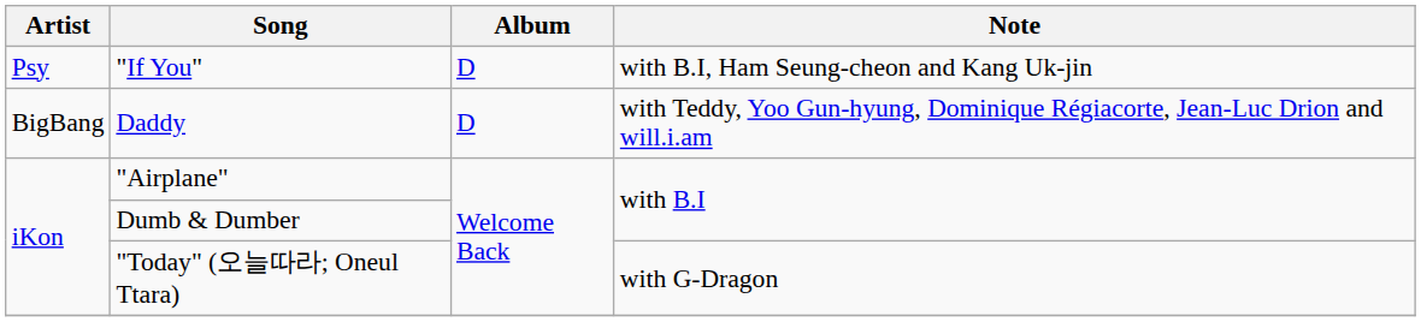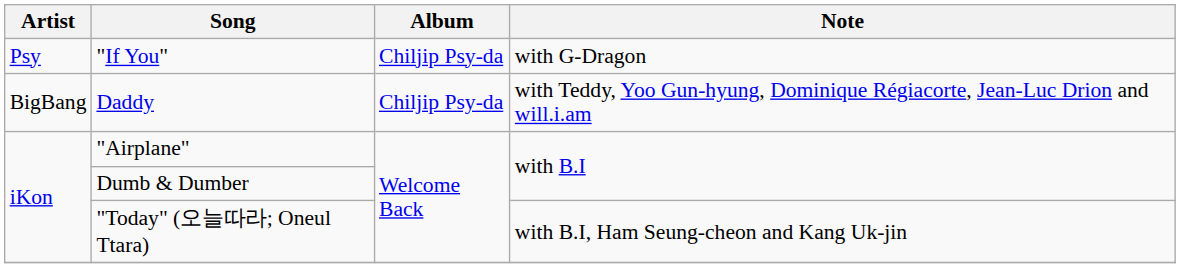 <table class="wikitable sortable">
 <tr>
 <th>Artist</th>
 <th>Song</th>
 <th>Album</th>
 <th>Note</th>
 </tr>
 <tr>
 <td><a href='#'>Psy</a></td>
 <td>"<a href='#'>If You</a>"</td>
-<td><a href='#'>D</a></td>
-<td>with B.I, Ham Seung-cheon and Kang Uk-jin</td>
+<td><a href='#'>Chiljip Psy-da</a></td>
+<td>with G-Dragon</td>
 </tr>
 <tr>
 <td>BigBang</td>
 <td><a href='#'>Daddy</a></td>
-<td><a href='#'>D</a></td>
+<td><a href='#'>Chiljip Psy-da</a></td>
 <td>with Teddy, <a href='#'>Yoo Gun-hyung</a>, <a href='#'>Dominique Régiacorte</a>, <a href='#'>Jean-Luc Drion</a> and <a href='#'>will.i.am</a></td>
 </tr>
 <tr>
 <td rowspan=3><a href='#'>iKon</a></td>
 <td>"Airplane"</td>
 <td rowspan=3><a href='#'>Welcome Back</a></td>
 <td rowspan=2>with <a href='#'>B.I</a></td>
 </tr>
 <tr>
 <td>Dumb & Dumber</td>
 </tr>
 <tr>
 <td>"Today" (오늘따라; Oneul Ttara)</td>
-<td>with G-Dragon</td>
+<td>with B.I, Ham Seung-cheon and Kang Uk-jin</td>
 </tr>
 <tr>
 </tr>
 </table>
